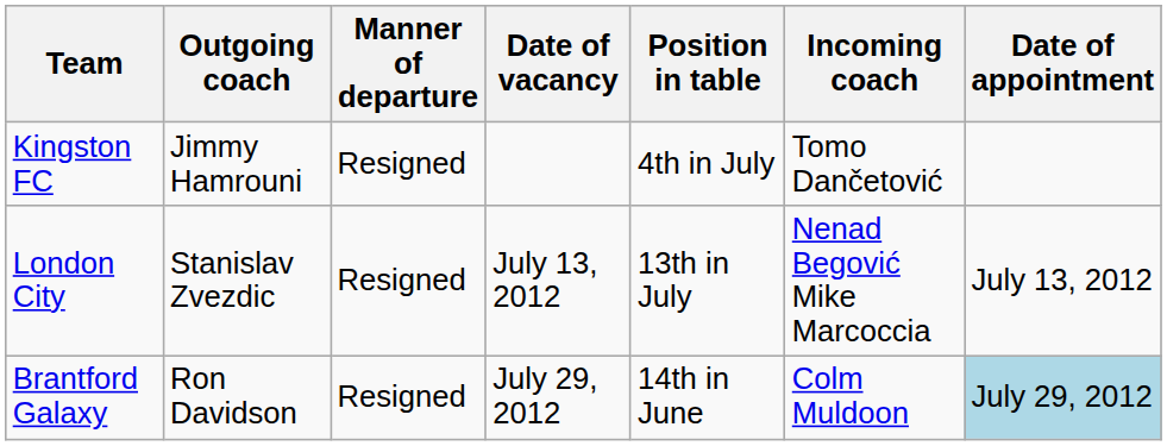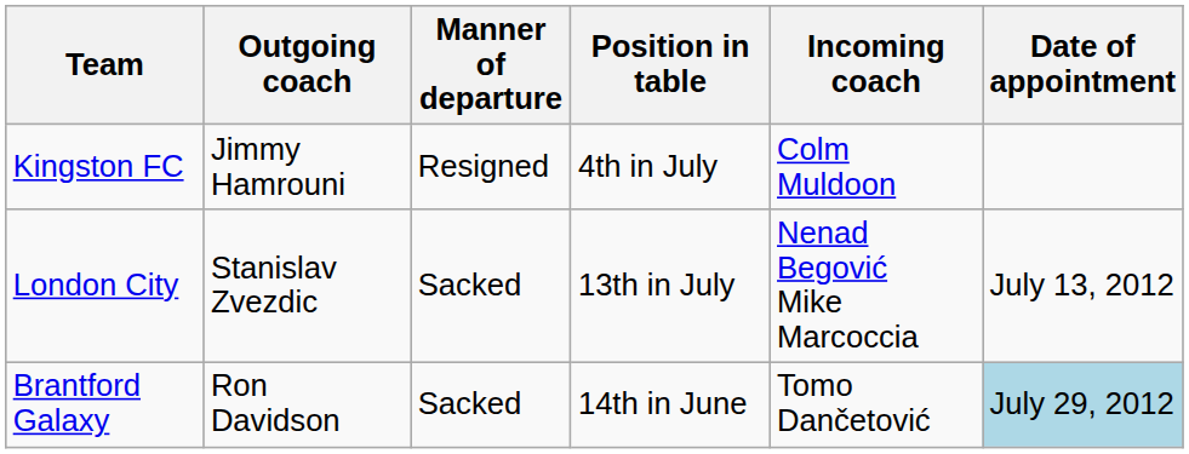 <table class="wikitable sortable">
 <tr>
 <th>Team</th>
 <th>Outgoing coach</th>
 <th>Manner of <br> departure</th>
-<th>Date of <br> vacancy</th>
 <th>Position in table</th>
 <th>Incoming coach</th>
 <th>Date of <br> appointment</th>
 </tr>
 <tr>
 <td><a href='#'>Kingston FC</a></td>
 <td>Jimmy Hamrouni</td>
 <td>Resigned</td>
-<td></td>
 <td>4th in July</td>
-<td>Tomo Dančetović</td>
+<td><a href='#'>Colm Muldoon</a></td>
 <td></td>
 </tr>
 <tr>
 <td><a href='#'>London City</a></td>
 <td>Stanislav Zvezdic</td>
-<td>Resigned</td>
-<td>July 13, 2012</td>
+<td>Sacked</td>
 <td>13th in July</td>
 <td><a href='#'>Nenad Begović</a><br>Mike Marcoccia</td>
 <td>July 13, 2012</td>
 </tr>
 <tr>
 <td><a href='#'>Brantford Galaxy</a></td>
 <td>Ron Davidson</td>
-<td>Resigned</td>
-<td>July 29, 2012</td>
+<td>Sacked</td>
 <td>14th in June</td>
-<td><a href='#'>Colm Muldoon</a></td>
+<td>Tomo Dančetović</td>
 <td style="background: lightblue;">July 29, 2012</td>
 </tr>
 </table>
